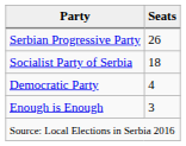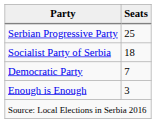 <table border="1" cellpadding="4" cellspacing="0" style="margin: 10px 0 10px 25px; background: #f9f9f9; border: 1px #AAA solid; border-collapse: collapse; font-size: 95%; float: center;">
 <tr>
 <th style="background: #efefef; border-bottom: 2px solid gray;">Party</th>
 <th style="background: #efefef; border-bottom: 2px solid gray;">Seats</th>
 </tr>
 <tr>
 <td><a href='#'>Serbian Progressive Party</a></td>
-<td>26</td>
+<td>25</td>
 </tr>
 <tr>
 <td><a href='#'>Socialist Party of Serbia</a></td>
 <td>18</td>
 </tr>
 <tr>
 <td><a href='#'>Democratic Party</a></td>
-<td>4</td>
+<td>7</td>
 </tr>
 <tr>
 <td><a href='#'>Enough is Enough</a></td>
 <td>3</td>
 </tr>
 <tr>
 <td colspan="5"><small>Source: Local Elections in Serbia 2016</small></td>
 </tr>
 </table>
